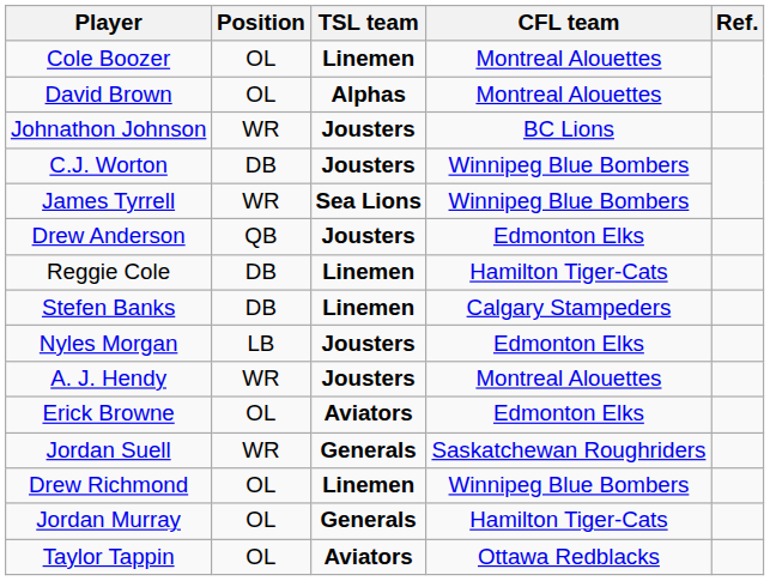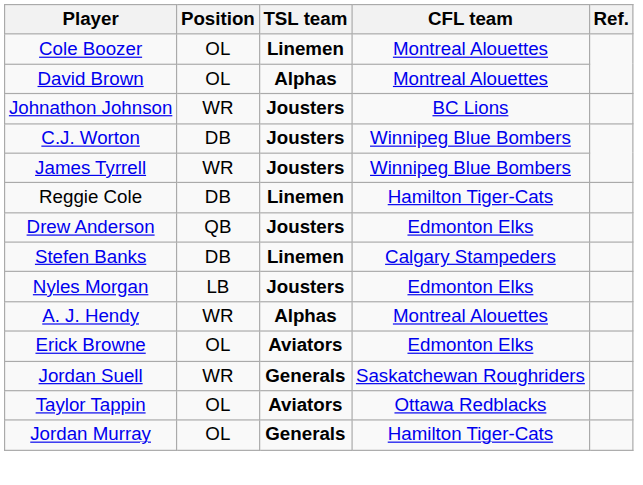 <table class="wikitable sortable" style="text-align:center;">
 <tr>
 <th>Player</th>
 <th>Position</th>
 <th>TSL team</th>
 <th>CFL team</th>
 <th class=unsortable>Ref.</th>
 </tr>
 <tr>
 <td><a href='#'>Cole Boozer</a></td>
 <td>OL</td>
 <td><strong>Linemen</strong></td>
 <td><a href='#'>Montreal Alouettes</a></td>
 <td rowspan=2></td>
 </tr>
 <tr>
 <td><a href='#'>David Brown</a></td>
 <td>OL</td>
 <td><strong>Alphas</strong></td>
 <td><a href='#'>Montreal Alouettes</a></td>
 </tr>
 <tr>
 <td><a href='#'>Johnathon Johnson</a></td>
 <td>WR</td>
 <td><strong>Jousters</strong></td>
 <td><a href='#'>BC Lions</a></td>
 <td></td>
 </tr>
 <tr>
 <td><a href='#'>C.J. Worton</a></td>
 <td>DB</td>
 <td><strong>Jousters</strong></td>
 <td><a href='#'>Winnipeg Blue Bombers</a></td>
 <td rowspan=2></td>
 </tr>
 <tr>
 <td><a href='#'>James Tyrrell</a></td>
 <td>WR</td>
-<td><strong>Sea Lions</strong></td>
+<td><strong>Jousters</strong></td>
 <td><a href='#'>Winnipeg Blue Bombers</a></td>
+</tr>
+<tr>
+<td>Reggie Cole</td>
+<td>DB</td>
+<td><strong>Linemen</strong></td>
+<td><a href='#'>Hamilton Tiger-Cats</a></td>
+<td></td>
 </tr>
 <tr>
 <td><a href='#'>Drew Anderson</a></td>
 <td>QB</td>
 <td><strong>Jousters</strong></td>
 <td><a href='#'>Edmonton Elks</a></td>
-<td></td>
-</tr>
-<tr>
-<td>Reggie Cole</td>
-<td>DB</td>
-<td><strong>Linemen</strong></td>
-<td><a href='#'>Hamilton Tiger-Cats</a></td>
 <td></td>
 </tr>
 <tr>
 <td><a href='#'>Stefen Banks</a></td>
 <td>DB</td>
 <td><strong>Linemen</strong></td>
 <td><a href='#'>Calgary Stampeders</a></td>
 <td></td>
 </tr>
 <tr>
 <td><a href='#'>Nyles Morgan</a></td>
 <td>LB</td>
 <td><strong>Jousters</strong></td>
 <td><a href='#'>Edmonton Elks</a></td>
 <td></td>
 </tr>
 <tr>
 <td><a href='#'>A. J. Hendy</a></td>
 <td>WR</td>
-<td><strong>Jousters</strong></td>
+<td><strong>Alphas</strong></td>
 <td><a href='#'>Montreal Alouettes</a></td>
 <td></td>
 </tr>
 <tr>
 <td><a href='#'>Erick Browne</a></td>
 <td>OL</td>
 <td><strong>Aviators</strong></td>
 <td><a href='#'>Edmonton Elks</a></td>
 <td></td>
 </tr>
 <tr>
 <td><a href='#'>Jordan Suell</a></td>
 <td>WR</td>
 <td><strong>Generals</strong></td>
 <td><a href='#'>Saskatchewan Roughriders</a></td>
 <td></td>
 </tr>
 <tr>
-<td><a href='#'>Drew Richmond</a></td>
+<td><a href='#'>Taylor Tappin</a></td>
 <td>OL</td>
-<td><strong>Linemen</strong></td>
-<td><a href='#'>Winnipeg Blue Bombers</a></td>
+<td><strong>Aviators</strong></td>
+<td><a href='#'>Ottawa Redblacks</a></td>
 <td></td>
 </tr>
 <tr>
 <td><a href='#'>Jordan Murray</a></td>
 <td>OL</td>
 <td><strong>Generals</strong></td>
 <td><a href='#'>Hamilton Tiger-Cats</a></td>
 <td></td>
 </tr>
-<tr>
-<td><a href='#'>Taylor Tappin</a></td>
-<td>OL</td>
-<td><strong>Aviators</strong></td>
-<td><a href='#'>Ottawa Redblacks</a></td>
-<td></td>
-</tr>
 </table>
